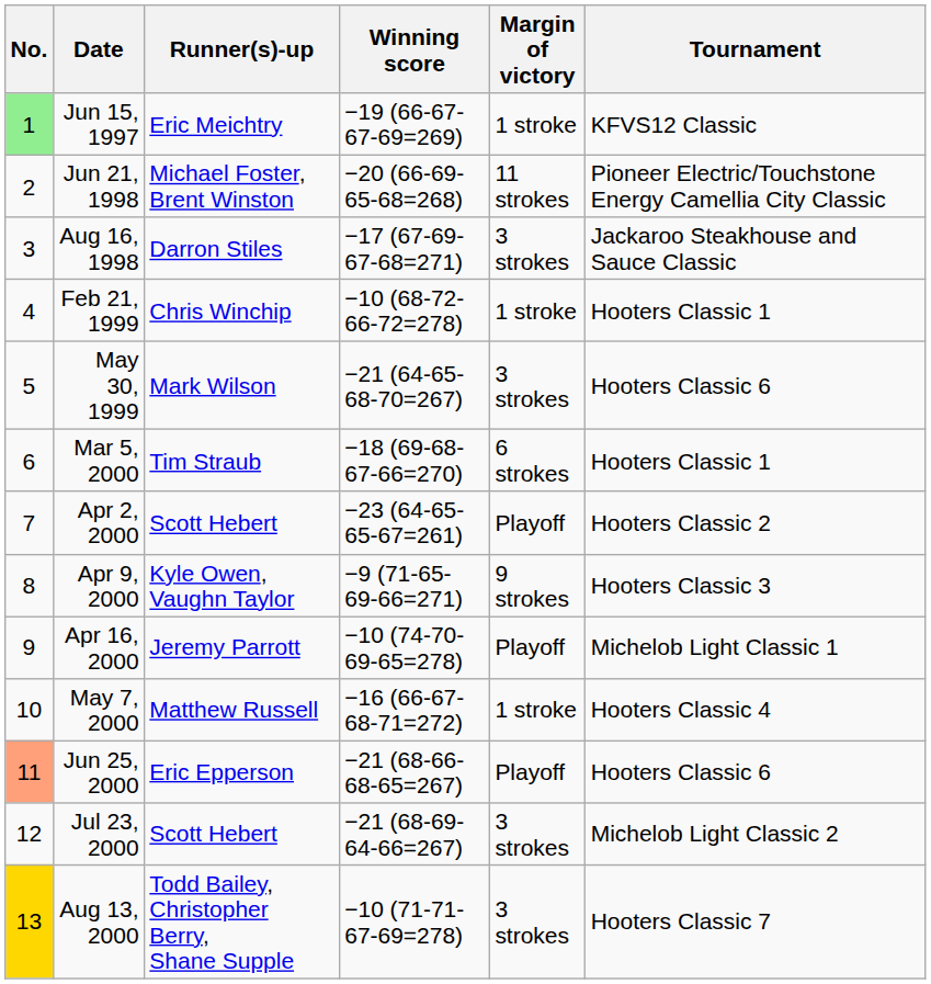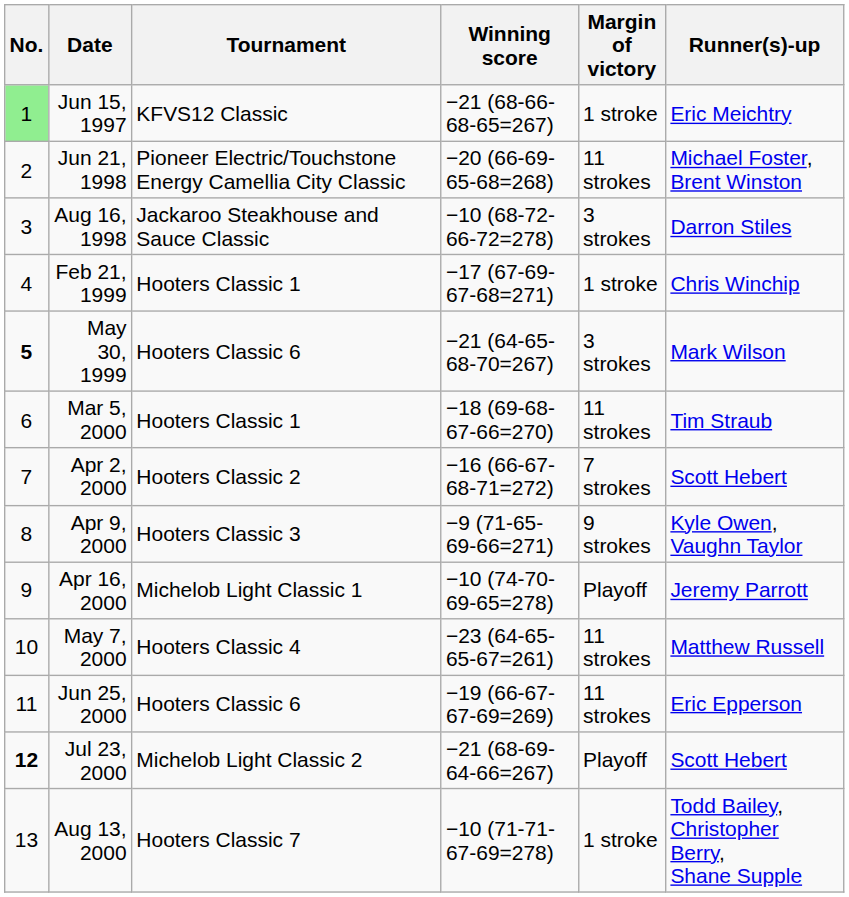 <table class="wikitable" style="font-size:95%;">
 <tr>
 <th>No.</th>
 <th>Date</th>
-<th>Runner(s)-up</th>
+<th>Tournament</th>
 <th>Winning score</th>
 <th>Margin of<br>victory</th>
-<th>Tournament</th>
+<th>Runner(s)-up</th>
 </tr>
 <tr>
 <td align=center style="background: lightgreen;">1</td>
 <td align=right>Jun 15, 1997</td>
+<td>KFVS12 Classic</td>
+<td>−21 (68-66-68-65=267)</td>
+<td>1 stroke</td>
 <td> <a href='#'>Eric Meichtry</a></td>
-<td>−19 (66-67-67-69=269)</td>
-<td>1 stroke</td>
-<td>KFVS12 Classic</td>
 </tr>
 <tr>
 <td align=center>2</td>
 <td align=right>Jun 21, 1998</td>
-<td> <a href='#'>Michael Foster</a>,  <a href='#'>Brent Winston</a></td>
+<td>Pioneer Electric/Touchstone Energy Camellia City Classic</td>
 <td>−20 (66-69-65-68=268)</td>
 <td>11 strokes</td>
-<td>Pioneer Electric/Touchstone Energy Camellia City Classic</td>
+<td> <a href='#'>Michael Foster</a>,  <a href='#'>Brent Winston</a></td>
 </tr>
 <tr>
 <td align=center>3</td>
 <td align=right>Aug 16, 1998</td>
+<td>Jackaroo Steakhouse and Sauce Classic</td>
+<td>−10 (68-72-66-72=278)</td>
+<td>3 strokes</td>
 <td> <a href='#'>Darron Stiles</a></td>
-<td>−17 (67-69-67-68=271)</td>
-<td>3 strokes</td>
-<td>Jackaroo Steakhouse and Sauce Classic</td>
 </tr>
 <tr>
 <td align=center>4</td>
 <td align=right>Feb 21, 1999</td>
+<td>Hooters Classic 1</td>
+<td>−17 (67-69-67-68=271)</td>
+<td>1 stroke</td>
 <td> <a href='#'>Chris Winchip</a></td>
-<td>−10 (68-72-66-72=278)</td>
-<td>1 stroke</td>
-<td>Hooters Classic 1</td>
 </tr>
 <tr>
-<td align=center>5</td>
+<td align=center><strong>5</strong></td>
 <td align=right>May 30, 1999</td>
-<td> <a href='#'>Mark Wilson</a></td>
+<td>Hooters Classic 6</td>
 <td>−21 (64-65-68-70=267)</td>
 <td>3 strokes</td>
-<td>Hooters Classic 6</td>
+<td> <a href='#'>Mark Wilson</a></td>
 </tr>
 <tr>
 <td align=center>6</td>
 <td align=right>Mar 5, 2000</td>
+<td>Hooters Classic 1</td>
+<td>−18 (69-68-67-66=270)</td>
+<td>11 strokes</td>
 <td> <a href='#'>Tim Straub</a></td>
-<td>−18 (69-68-67-66=270)</td>
-<td>6 strokes</td>
-<td>Hooters Classic 1</td>
 </tr>
 <tr>
 <td align=center>7</td>
 <td align=right>Apr 2, 2000</td>
+<td>Hooters Classic 2</td>
+<td>−16 (66-67-68-71=272)</td>
+<td>7 strokes</td>
 <td> <a href='#'>Scott Hebert</a></td>
-<td>−23 (64-65-65-67=261)</td>
-<td>Playoff</td>
-<td>Hooters Classic 2</td>
 </tr>
 <tr>
 <td align=center>8</td>
 <td align=right>Apr 9, 2000</td>
-<td> <a href='#'>Kyle Owen</a>,  <a href='#'>Vaughn Taylor</a></td>
+<td>Hooters Classic 3</td>
 <td>−9 (71-65-69-66=271)</td>
 <td>9 strokes</td>
-<td>Hooters Classic 3</td>
+<td> <a href='#'>Kyle Owen</a>,  <a href='#'>Vaughn Taylor</a></td>
 </tr>
 <tr>
 <td align=center>9</td>
 <td align=right>Apr 16, 2000</td>
-<td> <a href='#'>Jeremy Parrott</a></td>
+<td>Michelob Light Classic 1</td>
 <td>−10 (74-70-69-65=278)</td>
 <td>Playoff</td>
-<td>Michelob Light Classic 1</td>
+<td> <a href='#'>Jeremy Parrott</a></td>
 </tr>
 <tr>
 <td align=center>10</td>
 <td align=right>May 7, 2000</td>
+<td>Hooters Classic 4</td>
+<td>−23 (64-65-65-67=261)</td>
+<td>11 strokes</td>
 <td> <a href='#'>Matthew Russell</a></td>
-<td>−16 (66-67-68-71=272)</td>
-<td>1 stroke</td>
-<td>Hooters Classic 4</td>
 </tr>
 <tr>
-<td align=center style="background: lightsalmon;">11</td>
+<td align=center>11</td>
 <td align=right>Jun 25, 2000</td>
+<td>Hooters Classic 6</td>
+<td>−19 (66-67-67-69=269)</td>
+<td>11 strokes</td>
 <td> <a href='#'>Eric Epperson</a></td>
-<td>−21 (68-66-68-65=267)</td>
-<td>Playoff</td>
-<td>Hooters Classic 6</td>
 </tr>
 <tr>
-<td align=center>12</td>
+<td align=center><strong>12</strong></td>
 <td align=right>Jul 23, 2000</td>
+<td>Michelob Light Classic 2</td>
+<td>−21 (68-69-64-66=267)</td>
+<td>Playoff</td>
 <td> <a href='#'>Scott Hebert</a></td>
-<td>−21 (68-69-64-66=267)</td>
-<td>3 strokes</td>
-<td>Michelob Light Classic 2</td>
 </tr>
 <tr>
-<td align=center style="background: gold;">13</td>
+<td align=center>13</td>
 <td align=right>Aug 13, 2000</td>
+<td>Hooters Classic 7</td>
+<td>−10 (71-71-67-69=278)</td>
+<td>1 stroke</td>
 <td> <a href='#'>Todd Bailey</a>,  <a href='#'>Christopher Berry</a>,<br> <a href='#'>Shane Supple</a></td>
-<td>−10 (71-71-67-69=278)</td>
-<td>3 strokes</td>
-<td>Hooters Classic 7</td>
 </tr>
 </table>
